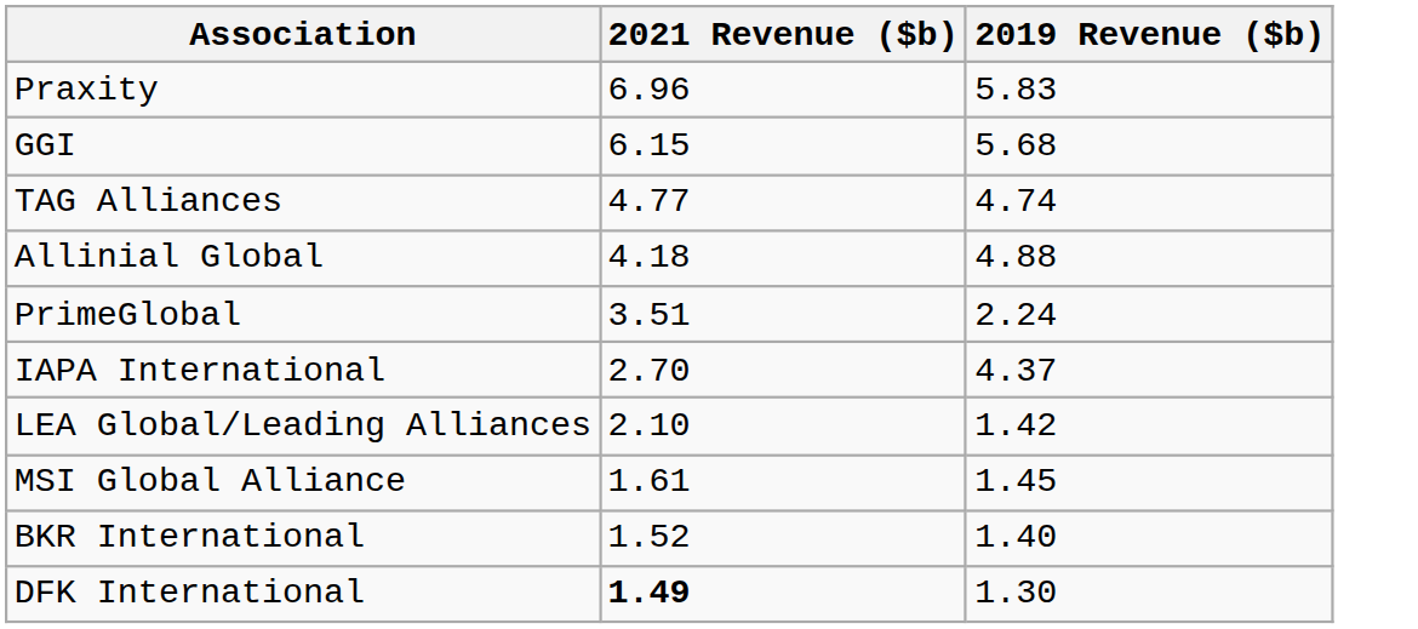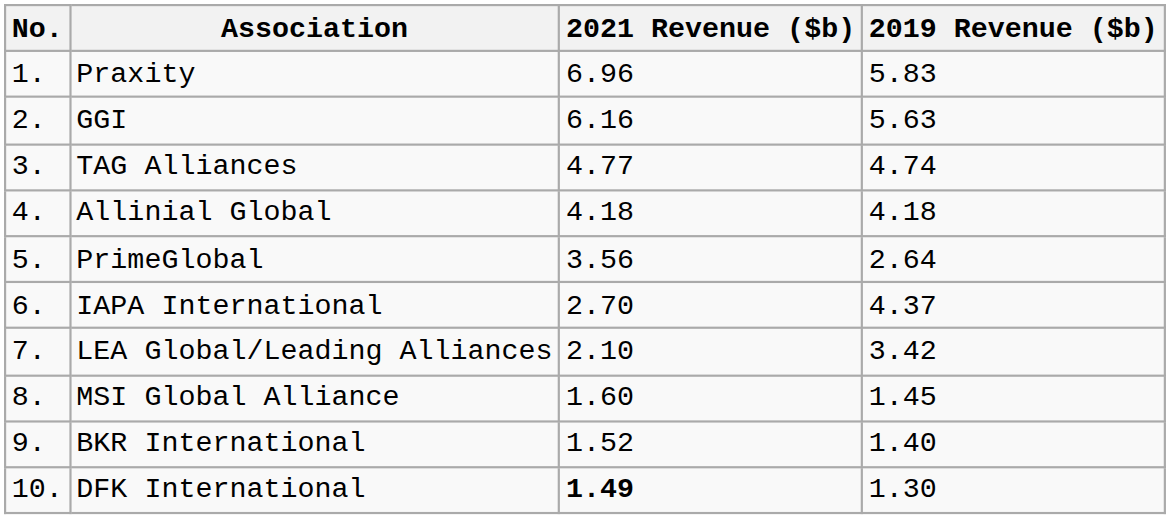 <table class="wikitable">
 <tr>
+<th>No.</th>
 <th>Association</th>
 <th>2021 Revenue ($b)</th>
 <th>2019 Revenue ($b)</th>
 </tr>
 <tr>
+<td>1.</td>
 <td>Praxity</td>
 <td>6.96</td>
 <td>5.83</td>
 </tr>
 <tr>
+<td>2.</td>
 <td>GGI</td>
-<td>6.15</td>
-<td>5.68</td>
+<td>6.16</td>
+<td>5.63</td>
 </tr>
 <tr>
+<td>3.</td>
 <td>TAG Alliances</td>
 <td>4.77</td>
 <td>4.74</td>
 </tr>
 <tr>
+<td>4.</td>
 <td>Allinial Global</td>
 <td>4.18</td>
-<td>4.88</td>
+<td>4.18</td>
 </tr>
 <tr>
+<td>5.</td>
 <td>PrimeGlobal</td>
-<td>3.51</td>
-<td>2.24</td>
+<td>3.56</td>
+<td>2.64</td>
 </tr>
 <tr>
+<td>6.</td>
 <td>IAPA International</td>
 <td>2.70</td>
 <td>4.37</td>
 </tr>
 <tr>
+<td>7.</td>
 <td>LEA Global/Leading Alliances</td>
 <td>2.10</td>
-<td>1.42</td>
+<td>3.42</td>
 </tr>
 <tr>
+<td>8.</td>
 <td>MSI Global Alliance</td>
-<td>1.61</td>
+<td>1.60</td>
 <td>1.45</td>
 </tr>
 <tr>
+<td>9.</td>
 <td>BKR International</td>
 <td>1.52</td>
 <td>1.40</td>
 </tr>
 <tr>
+<td>10.</td>
 <td>DFK International</td>
 <td><strong>1.49</strong></td>
 <td>1.30</td>
 </tr>
 </table>
